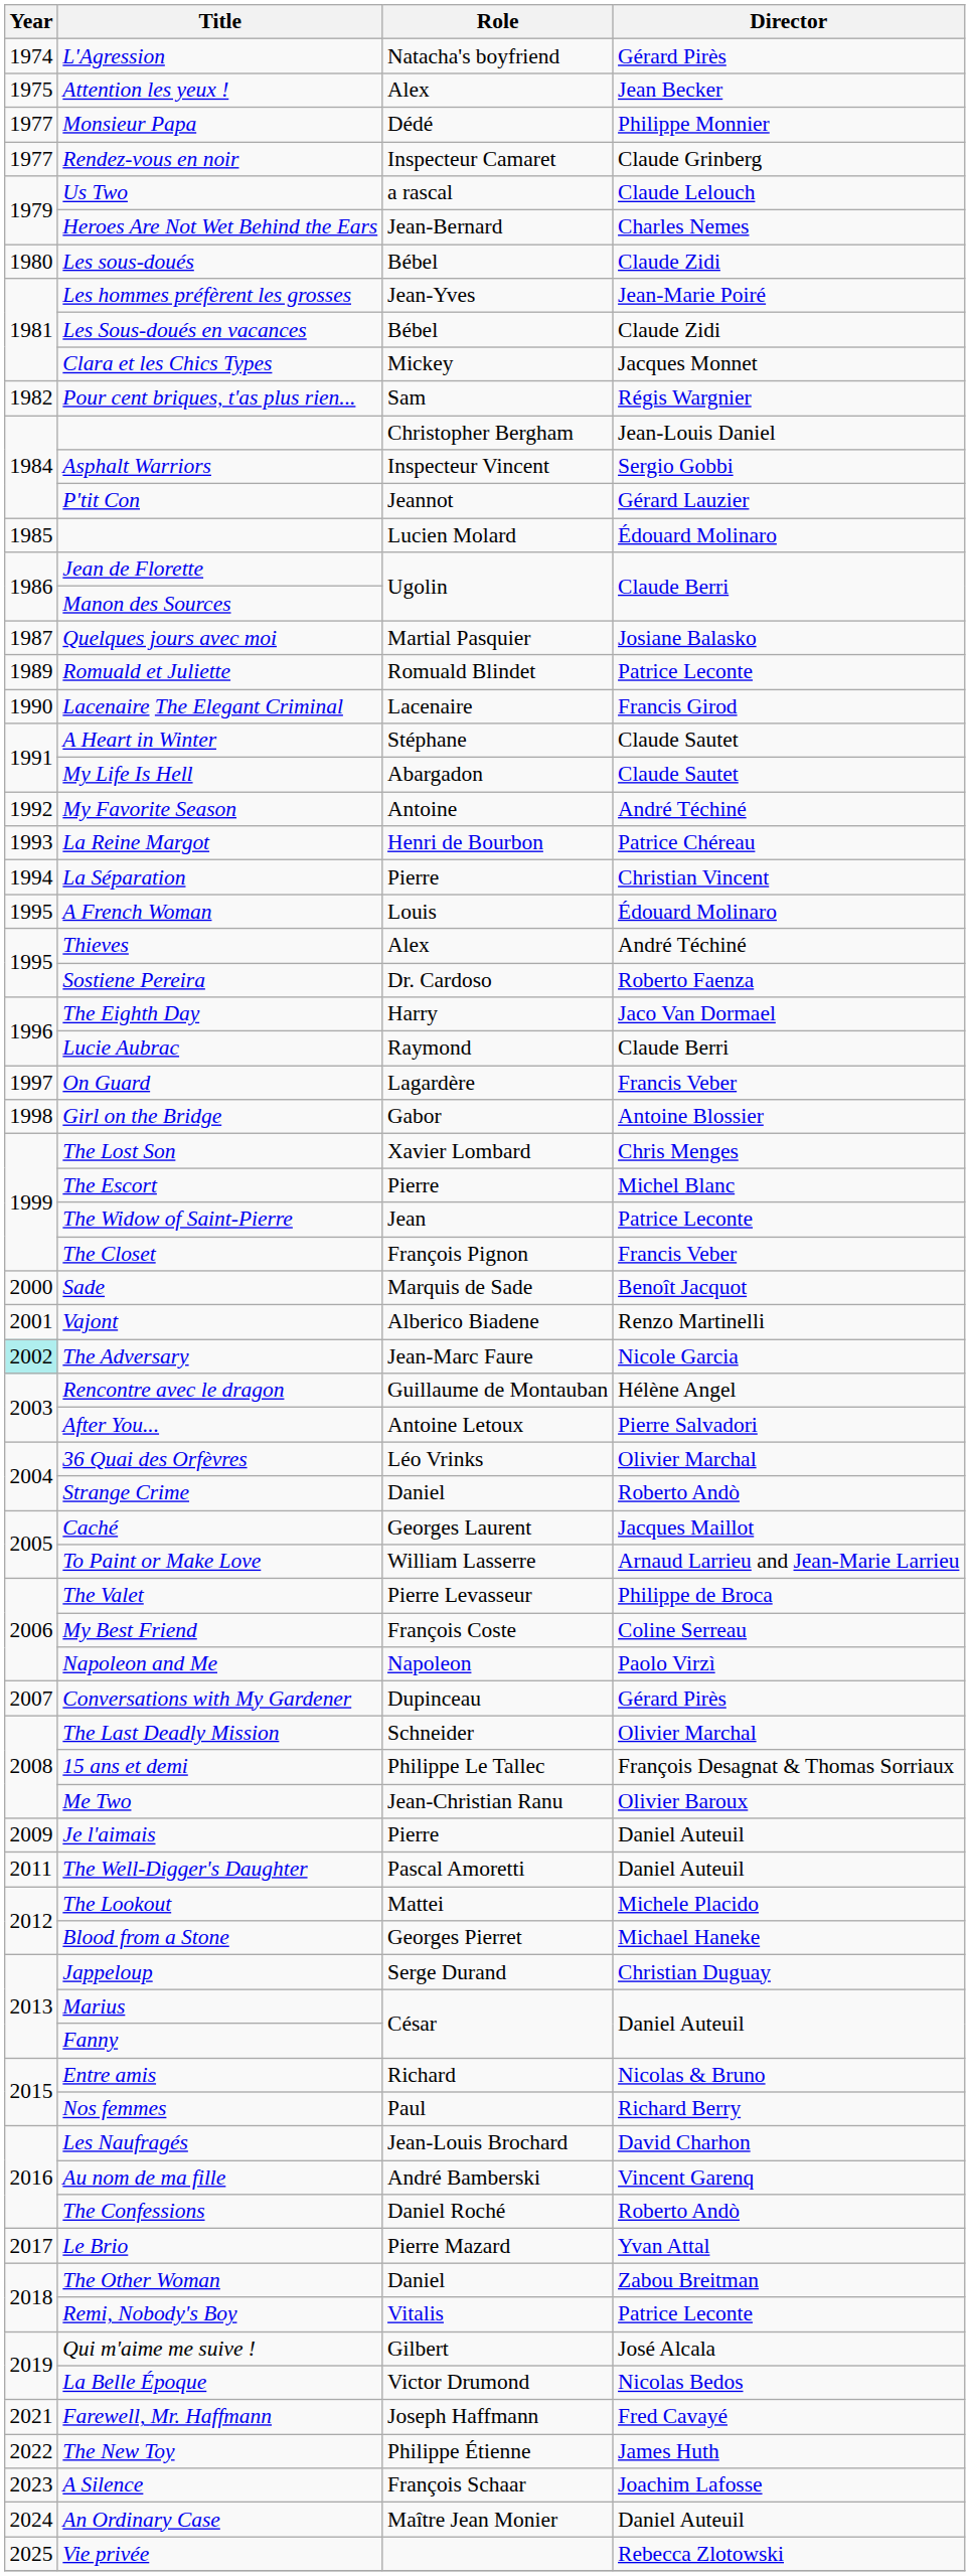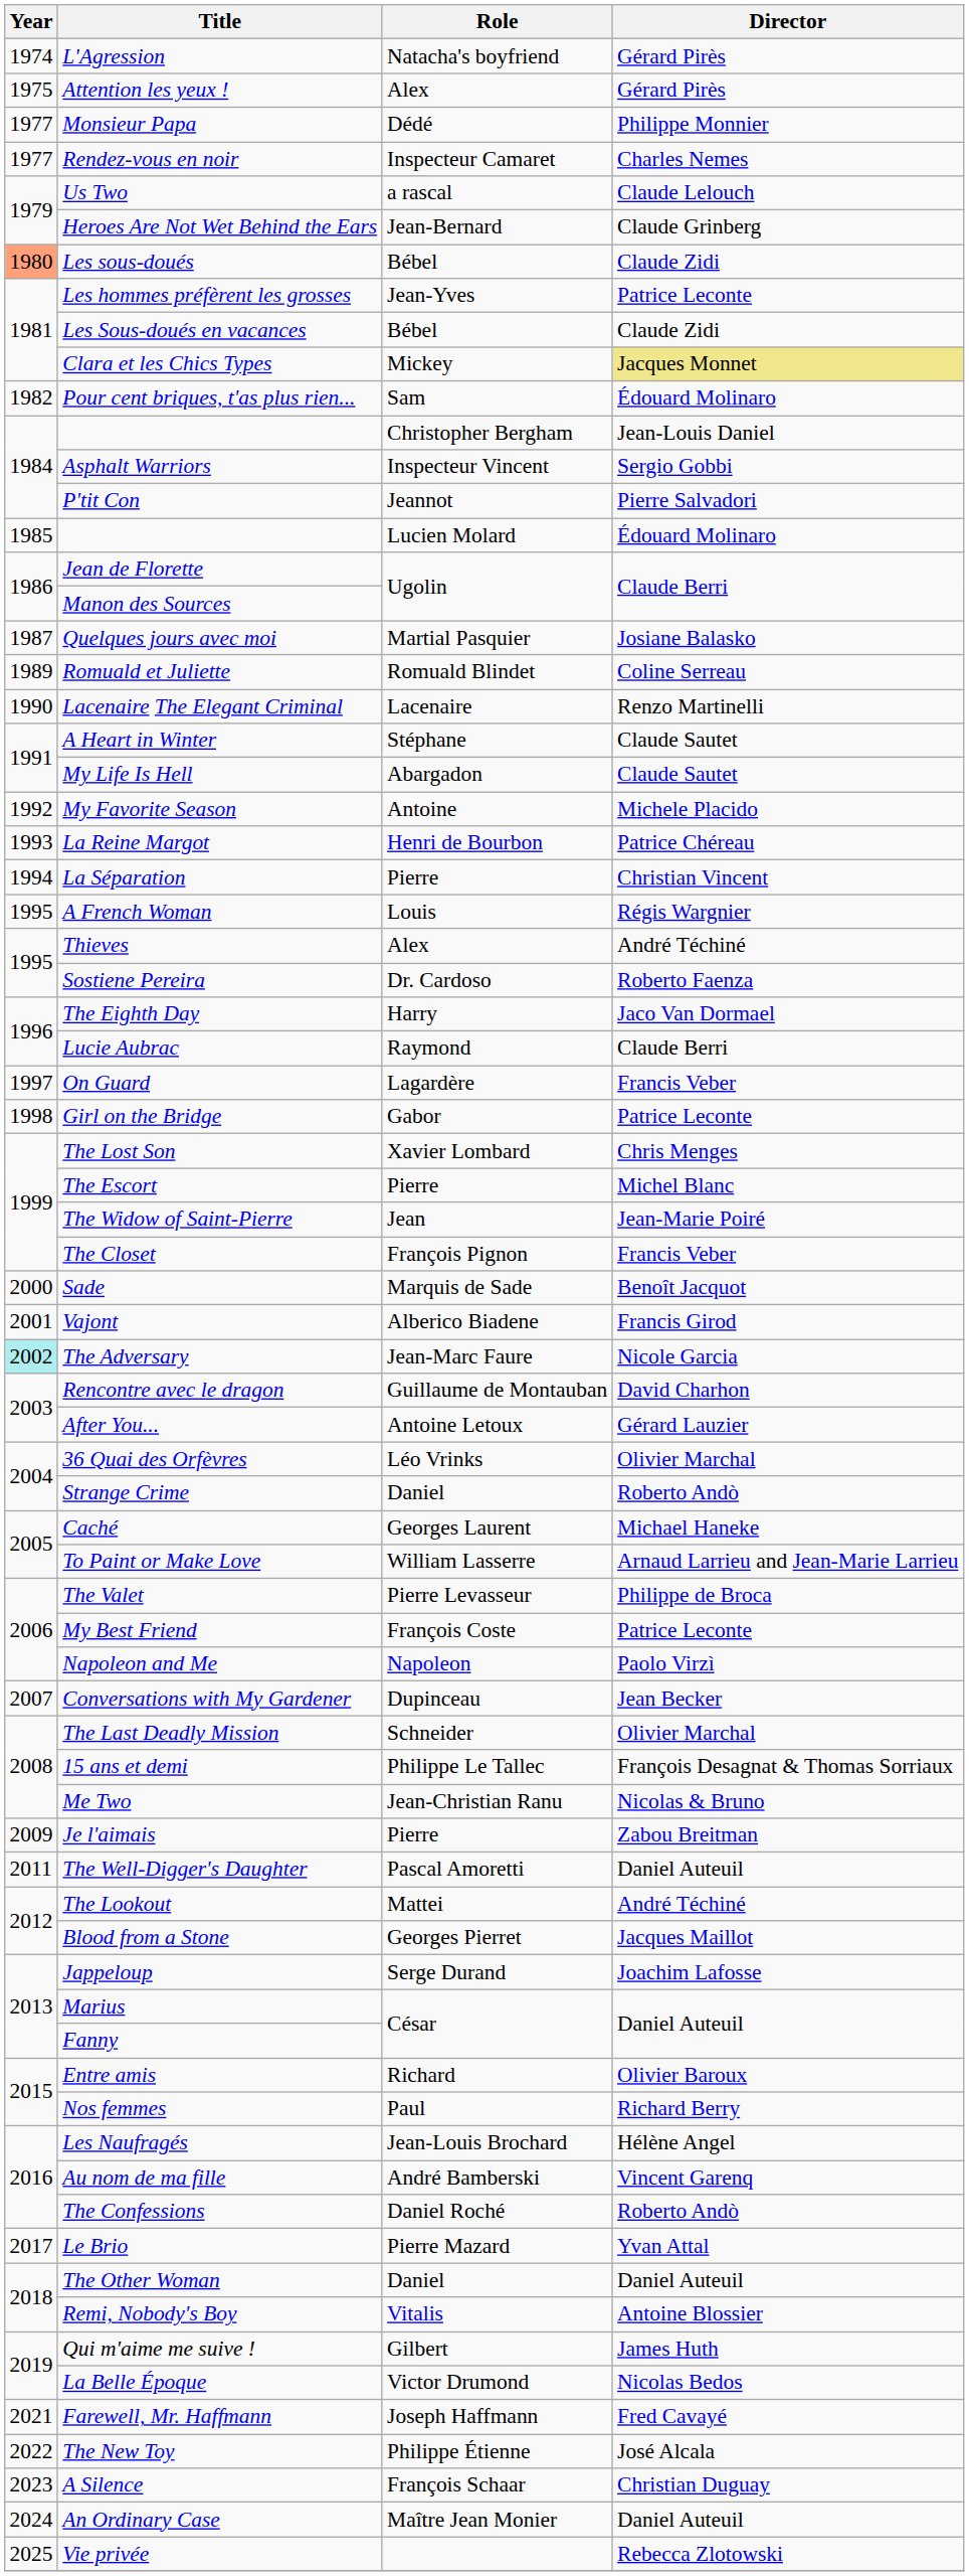 <table class="wikitable unsortable">
 <tr>
 <th>Year</th>
 <th>Title</th>
 <th>Role</th>
 <th>Director</th>
 </tr>
 <tr>
 <td>1974</td>
 <td><em><a href='#'>L'Agression</a></em></td>
 <td>Natacha's boyfriend</td>
 <td><a href='#'>Gérard Pirès</a></td>
 </tr>
 <tr>
 <td>1975</td>
 <td><em><a href='#'>Attention les yeux !</a></em></td>
 <td>Alex</td>
-<td><a href='#'>Jean Becker</a></td>
+<td><a href='#'>Gérard Pirès</a></td>
 </tr>
 <tr>
 <td>1977</td>
 <td><em><a href='#'>Monsieur Papa</a></em></td>
 <td>Dédé</td>
 <td><a href='#'>Philippe Monnier</a></td>
 </tr>
 <tr>
 <td>1977</td>
 <td><em><a href='#'>Rendez-vous en noir</a></em></td>
 <td>Inspecteur Camaret</td>
-<td>Claude Grinberg</td>
+<td><a href='#'>Charles Nemes</a></td>
 </tr>
 <tr>
 <td rowspan="2">1979</td>
 <td><em><a href='#'>Us Two</a></em></td>
 <td>a rascal</td>
 <td><a href='#'>Claude Lelouch</a></td>
 </tr>
 <tr>
 <td><em><a href='#'>Heroes Are Not Wet Behind the Ears</a></em></td>
 <td>Jean-Bernard</td>
-<td><a href='#'>Charles Nemes</a></td>
+<td>Claude Grinberg</td>
 </tr>
 <tr>
-<td>1980</td>
+<td style="background: lightsalmon;">1980</td>
 <td><em><a href='#'>Les sous-doués</a></em></td>
 <td>Bébel</td>
 <td><a href='#'>Claude Zidi</a></td>
 </tr>
 <tr>
 <td rowspan="3">1981</td>
 <td><em><a href='#'>Les hommes préfèrent les grosses</a></em></td>
 <td>Jean-Yves</td>
-<td><a href='#'>Jean-Marie Poiré</a></td>
+<td><a href='#'>Patrice Leconte</a></td>
 </tr>
 <tr>
 <td><em><a href='#'>Les Sous-doués en vacances</a></em></td>
 <td>Bébel</td>
 <td>Claude Zidi</td>
 </tr>
 <tr>
 <td><em><a href='#'>Clara et les Chics Types</a></em></td>
 <td>Mickey</td>
-<td>Jacques Monnet</td>
+<td style="background: khaki;">Jacques Monnet</td>
 </tr>
 <tr>
 <td>1982</td>
 <td><em><a href='#'>Pour cent briques, t'as plus rien...</a></em></td>
 <td>Sam</td>
-<td><a href='#'>Régis Wargnier</a></td>
+<td><a href='#'>Édouard Molinaro</a></td>
 </tr>
 <tr>
 <td rowspan="3">1984</td>
 <td><em></em></td>
 <td>Christopher Bergham</td>
 <td>Jean-Louis Daniel</td>
 </tr>
 <tr>
 <td><em><a href='#'>Asphalt Warriors</a></em></td>
 <td>Inspecteur Vincent</td>
 <td><a href='#'>Sergio Gobbi</a></td>
 </tr>
 <tr>
 <td><em><a href='#'>P'tit Con</a></em></td>
 <td>Jeannot</td>
-<td><a href='#'>Gérard Lauzier</a></td>
+<td><a href='#'>Pierre Salvadori</a></td>
 </tr>
 <tr>
 <td>1985</td>
 <td><em></em></td>
 <td>Lucien Molard</td>
 <td><a href='#'>Édouard Molinaro</a></td>
 </tr>
 <tr>
 <td rowspan="2">1986</td>
 <td><em><a href='#'>Jean de Florette</a></em></td>
 <td rowspan="2">Ugolin</td>
 <td rowspan="2"><a href='#'>Claude Berri</a></td>
 </tr>
 <tr>
 <td><em><a href='#'>Manon des Sources</a></em></td>
 </tr>
 <tr>
 <td>1987</td>
 <td><em><a href='#'>Quelques jours avec moi</a></em></td>
 <td>Martial Pasquier</td>
 <td><a href='#'>Josiane Balasko</a></td>
 </tr>
 <tr>
 <td>1989</td>
 <td><em><a href='#'>Romuald et Juliette</a></em></td>
 <td>Romuald Blindet</td>
-<td><a href='#'>Patrice Leconte</a></td>
+<td><a href='#'>Coline Serreau</a></td>
 </tr>
 <tr>
 <td>1990</td>
 <td><em><a href='#'>Lacenaire</a> <a href='#'>The Elegant Criminal</a></em></td>
 <td>Lacenaire</td>
-<td><a href='#'>Francis Girod</a></td>
+<td>Renzo Martinelli</td>
 </tr>
 <tr>
 <td rowspan="2">1991</td>
 <td><em><a href='#'>A Heart in Winter</a></em></td>
 <td>Stéphane</td>
 <td>Claude Sautet</td>
 </tr>
 <tr>
 <td><em><a href='#'>My Life Is Hell</a></em></td>
 <td>Abargadon</td>
 <td><a href='#'>Claude Sautet</a></td>
 </tr>
 <tr>
 <td>1992</td>
 <td><em><a href='#'>My Favorite Season</a></em></td>
 <td>Antoine</td>
-<td><a href='#'>André Téchiné</a></td>
+<td><a href='#'>Michele Placido</a></td>
 </tr>
 <tr>
 <td>1993</td>
 <td><em><a href='#'>La Reine Margot</a></em></td>
 <td><a href='#'>Henri de Bourbon</a></td>
 <td><a href='#'>Patrice Chéreau</a></td>
 </tr>
 <tr>
 <td>1994</td>
 <td><em><a href='#'>La Séparation</a></em></td>
 <td>Pierre</td>
 <td><a href='#'>Christian Vincent</a></td>
 </tr>
 <tr>
 <td>1995</td>
 <td><em><a href='#'>A French Woman</a></em></td>
 <td>Louis</td>
-<td><a href='#'>Édouard Molinaro</a></td>
+<td><a href='#'>Régis Wargnier</a></td>
 </tr>
 <tr>
 <td rowspan="2">1995</td>
 <td><em><a href='#'>Thieves</a></em></td>
 <td>Alex</td>
 <td>André Téchiné</td>
 </tr>
 <tr>
 <td><em><a href='#'>Sostiene Pereira</a></em></td>
 <td>Dr. Cardoso</td>
 <td><a href='#'>Roberto Faenza</a></td>
 </tr>
 <tr>
 <td rowspan="2">1996</td>
 <td><em><a href='#'>The Eighth Day</a></em></td>
 <td>Harry</td>
 <td><a href='#'>Jaco Van Dormael</a></td>
 </tr>
 <tr>
 <td><em><a href='#'>Lucie Aubrac</a></em></td>
 <td>Raymond</td>
 <td>Claude Berri</td>
 </tr>
 <tr>
 <td>1997</td>
 <td><em><a href='#'>On Guard</a></em></td>
 <td>Lagardère</td>
 <td><a href='#'>Francis Veber</a></td>
 </tr>
 <tr>
 <td>1998</td>
 <td><em><a href='#'>Girl on the Bridge</a></em></td>
 <td>Gabor</td>
-<td><a href='#'>Antoine Blossier</a></td>
+<td><a href='#'>Patrice Leconte</a></td>
 </tr>
 <tr>
 <td rowspan="4">1999</td>
 <td><em><a href='#'>The Lost Son</a></em></td>
 <td>Xavier Lombard</td>
 <td><a href='#'>Chris Menges</a></td>
 </tr>
 <tr>
 <td><em><a href='#'>The Escort</a></em></td>
 <td>Pierre</td>
 <td><a href='#'>Michel Blanc</a></td>
 </tr>
 <tr>
 <td><em><a href='#'>The Widow of Saint-Pierre</a></em></td>
 <td>Jean</td>
-<td><a href='#'>Patrice Leconte</a></td>
+<td><a href='#'>Jean-Marie Poiré</a></td>
 </tr>
 <tr>
 <td><em><a href='#'>The Closet</a></em></td>
 <td>François Pignon</td>
 <td><a href='#'>Francis Veber</a></td>
 </tr>
 <tr>
 <td>2000</td>
 <td><em><a href='#'>Sade</a></em></td>
 <td>Marquis de Sade</td>
 <td><a href='#'>Benoît Jacquot</a></td>
 </tr>
 <tr>
 <td>2001</td>
 <td><em><a href='#'>Vajont</a></em></td>
 <td>Alberico Biadene</td>
-<td>Renzo Martinelli</td>
+<td><a href='#'>Francis Girod</a></td>
 </tr>
 <tr>
 <td style="background: paleturquoise;">2002</td>
 <td><em><a href='#'>The Adversary</a></em></td>
 <td>Jean-Marc Faure</td>
 <td><a href='#'>Nicole Garcia</a></td>
 </tr>
 <tr>
 <td rowspan="2">2003</td>
 <td><em><a href='#'>Rencontre avec le dragon</a></em></td>
 <td>Guillaume de Montauban</td>
-<td>Hélène Angel</td>
+<td><a href='#'>David Charhon</a></td>
 </tr>
 <tr>
 <td><em><a href='#'>After You...</a></em></td>
 <td>Antoine Letoux</td>
-<td><a href='#'>Pierre Salvadori</a></td>
+<td><a href='#'>Gérard Lauzier</a></td>
 </tr>
 <tr>
 <td rowspan="2">2004</td>
 <td><em><a href='#'>36 Quai des Orfèvres</a></em></td>
 <td>Léo Vrinks</td>
 <td><a href='#'>Olivier Marchal</a></td>
 </tr>
 <tr>
 <td><em><a href='#'>Strange Crime</a></em></td>
 <td>Daniel</td>
 <td><a href='#'>Roberto Andò</a></td>
 </tr>
 <tr>
 <td rowspan="2">2005</td>
 <td><em><a href='#'>Caché</a></em></td>
 <td>Georges Laurent</td>
-<td><a href='#'>Jacques Maillot</a></td>
+<td><a href='#'>Michael Haneke</a></td>
 </tr>
 <tr>
 <td><em><a href='#'>To Paint or Make Love</a></em></td>
 <td>William Lasserre</td>
 <td><a href='#'>Arnaud Larrieu</a> and <a href='#'>Jean-Marie Larrieu</a></td>
 </tr>
 <tr>
 <td rowspan="3">2006</td>
 <td><em><a href='#'>The Valet</a></em></td>
 <td>Pierre Levasseur</td>
 <td><a href='#'>Philippe de Broca</a></td>
 </tr>
 <tr>
 <td><em><a href='#'>My Best Friend</a></em></td>
 <td>François Coste</td>
-<td><a href='#'>Coline Serreau</a></td>
+<td><a href='#'>Patrice Leconte</a></td>
 </tr>
 <tr>
 <td><em><a href='#'>Napoleon and Me</a></em></td>
 <td><a href='#'>Napoleon</a></td>
 <td><a href='#'>Paolo Virzì</a></td>
 </tr>
 <tr>
 <td>2007</td>
 <td><em><a href='#'>Conversations with My Gardener</a></em></td>
 <td>Dupinceau</td>
-<td><a href='#'>Gérard Pirès</a></td>
+<td><a href='#'>Jean Becker</a></td>
 </tr>
 <tr>
 <td rowspan="3">2008</td>
 <td><em><a href='#'>The Last Deadly Mission</a></em></td>
 <td>Schneider</td>
 <td><a href='#'>Olivier Marchal</a></td>
 </tr>
 <tr>
 <td><em><a href='#'>15 ans et demi</a></em></td>
 <td>Philippe Le Tallec</td>
 <td>François Desagnat & Thomas Sorriaux</td>
 </tr>
 <tr>
 <td><em><a href='#'>Me Two</a></em></td>
 <td>Jean-Christian Ranu</td>
-<td><a href='#'>Olivier Baroux</a></td>
+<td><a href='#'>Nicolas & Bruno</a></td>
 </tr>
 <tr>
 <td>2009</td>
 <td><em><a href='#'>Je l'aimais</a></em></td>
 <td>Pierre</td>
-<td>Daniel Auteuil</td>
+<td><a href='#'>Zabou Breitman</a></td>
 </tr>
 <tr>
 <td>2011</td>
 <td><em><a href='#'>The Well-Digger's Daughter</a></em></td>
 <td>Pascal Amoretti</td>
 <td>Daniel Auteuil</td>
 </tr>
 <tr>
 <td rowspan="2">2012</td>
 <td><em><a href='#'>The Lookout</a></em></td>
 <td>Mattei</td>
-<td><a href='#'>Michele Placido</a></td>
+<td><a href='#'>André Téchiné</a></td>
 </tr>
 <tr>
 <td><em><a href='#'>Blood from a Stone</a></em></td>
 <td>Georges Pierret</td>
-<td><a href='#'>Michael Haneke</a></td>
+<td><a href='#'>Jacques Maillot</a></td>
 </tr>
 <tr>
 <td rowspan="3">2013</td>
 <td><em><a href='#'>Jappeloup</a></em></td>
 <td>Serge Durand</td>
-<td><a href='#'>Christian Duguay</a></td>
+<td><a href='#'>Joachim Lafosse</a></td>
 </tr>
 <tr>
 <td><em><a href='#'>Marius</a></em></td>
 <td rowspan="2">César</td>
 <td rowspan="2">Daniel Auteuil</td>
 </tr>
 <tr>
 <td><em><a href='#'>Fanny</a></em></td>
 </tr>
 <tr>
 <td rowspan="2">2015</td>
 <td><em><a href='#'>Entre amis</a></em></td>
 <td>Richard</td>
-<td><a href='#'>Nicolas & Bruno</a></td>
+<td><a href='#'>Olivier Baroux</a></td>
 </tr>
 <tr>
 <td><em><a href='#'>Nos femmes</a></em></td>
 <td>Paul</td>
 <td><a href='#'>Richard Berry</a></td>
 </tr>
 <tr>
 <td rowspan="3">2016</td>
 <td><em><a href='#'>Les Naufragés</a></em></td>
 <td>Jean-Louis Brochard</td>
-<td><a href='#'>David Charhon</a></td>
+<td>Hélène Angel</td>
 </tr>
 <tr>
 <td><em><a href='#'>Au nom de ma fille</a></em></td>
 <td>André Bamberski</td>
 <td><a href='#'>Vincent Garenq</a></td>
 </tr>
 <tr>
 <td><em><a href='#'>The Confessions</a></em></td>
 <td>Daniel Roché</td>
 <td><a href='#'>Roberto Andò</a></td>
 </tr>
 <tr>
 <td>2017</td>
 <td><em><a href='#'>Le Brio</a></em></td>
 <td>Pierre Mazard</td>
 <td><a href='#'>Yvan Attal</a></td>
 </tr>
 <tr>
 <td rowspan="2">2018</td>
 <td><em><a href='#'>The Other Woman</a></em></td>
 <td>Daniel</td>
-<td><a href='#'>Zabou Breitman</a></td>
+<td>Daniel Auteuil</td>
 </tr>
 <tr>
 <td><em><a href='#'>Remi, Nobody's Boy</a></em></td>
 <td><a href='#'>Vitalis</a></td>
-<td><a href='#'>Patrice Leconte</a></td>
+<td><a href='#'>Antoine Blossier</a></td>
 </tr>
 <tr>
 <td rowspan="2">2019</td>
 <td><em>Qui m'aime me suive !</em></td>
 <td>Gilbert</td>
-<td>José Alcala</td>
+<td><a href='#'>James Huth</a></td>
 </tr>
 <tr>
 <td><em><a href='#'>La Belle Époque</a></em></td>
 <td>Victor Drumond</td>
 <td><a href='#'>Nicolas Bedos</a></td>
 </tr>
 <tr>
 <td>2021</td>
 <td><em><a href='#'>Farewell, Mr. Haffmann</a></em></td>
 <td>Joseph Haffmann</td>
 <td><a href='#'>Fred Cavayé</a></td>
 </tr>
 <tr>
 <td>2022</td>
 <td><em><a href='#'>The New Toy</a></em></td>
 <td>Philippe Étienne</td>
-<td><a href='#'>James Huth</a></td>
+<td>José Alcala</td>
 </tr>
 <tr>
 <td>2023</td>
 <td><em><a href='#'>A Silence</a></em></td>
 <td>François Schaar</td>
-<td><a href='#'>Joachim Lafosse</a></td>
+<td><a href='#'>Christian Duguay</a></td>
 </tr>
 <tr>
 <td>2024</td>
 <td><em><a href='#'>An Ordinary Case</a></em></td>
 <td>Maître Jean Monier</td>
 <td>Daniel Auteuil</td>
 </tr>
 <tr>
 <td>2025</td>
 <td><em><a href='#'>Vie privée</a></em></td>
 <td></td>
 <td><a href='#'>Rebecca Zlotowski</a></td>
 </tr>
 <tr>
 </tr>
 </table>
